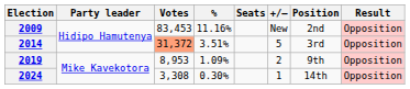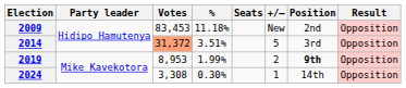 <table class="wikitable" style="text-align:center">
 <tr>
 <th>Election</th>
 <th>Party leader</th>
 <th><strong>Votes</strong></th>
 <th><strong>%</strong></th>
 <th><strong>Seats</strong></th>
 <th>+/–</th>
 <th><strong>Position</strong></th>
 <th>Result</th>
 </tr>
 <tr>
 <th><a href='#'>2009</a></th>
 <td rowspan="2"><a href='#'>Hidipo Hamutenya</a></td>
 <td>83,453</td>
-<td>11.16%</td>
+<td>11.18%</td>
 <td></td>
 <td>New</td>
 <td> 2nd</td>
 <td style="background-color:#FFCCCC">Opposition</td>
 </tr>
 <tr>
 <th><a href='#'>2014</a></th>
 <td style="background: lightsalmon;">31,372</td>
 <td>3.51%</td>
 <td></td>
 <td> 5</td>
 <td> 3rd</td>
 <td style="background-color:#FFCCCC">Opposition</td>
 </tr>
 <tr>
 <th><a href='#'>2019</a></th>
 <td rowspan="2"><a href='#'>Mike Kavekotora</a></td>
 <td>8,953</td>
-<td>1.09%</td>
+<td>1.99%</td>
 <td></td>
 <td> 2</td>
-<td> 9th</td>
+<td><strong> 9th</strong></td>
 <td style="background-color:#FFCCCC">Opposition</td>
 </tr>
 <tr>
 <th><a href='#'>2024</a></th>
 <td>3,308</td>
 <td>0.30%</td>
 <td></td>
 <td> 1</td>
 <td> 14th</td>
 <td style="background-color:#FFCCCC">Opposition</td>
 </tr>
 </table>
